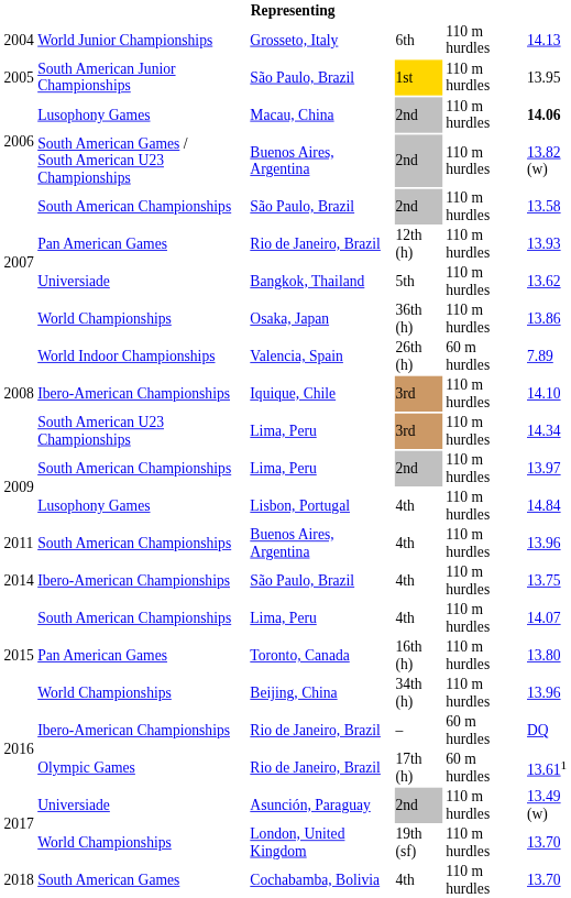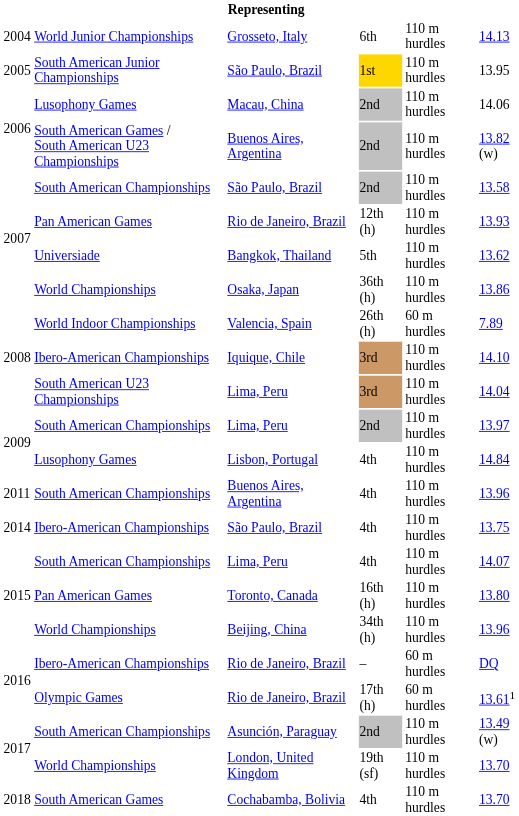 <table>
 <tr>
 <th colspan="6">Representing </th>
 </tr>
 <tr>
 <td>2004</td>
 <td><a href='#'>World Junior Championships</a></td>
 <td><a href='#'>Grosseto, Italy</a></td>
 <td>6th</td>
 <td>110 m hurdles</td>
 <td><a href='#'>14.13</a></td>
 </tr>
 <tr>
 <td>2005</td>
 <td><a href='#'>South American Junior Championships</a></td>
 <td><a href='#'>São Paulo, Brazil</a></td>
 <td bgcolor=gold>1st</td>
 <td>110 m hurdles</td>
 <td>13.95</td>
 </tr>
 <tr>
 <td rowspan=2>2006</td>
 <td><a href='#'>Lusophony Games</a></td>
 <td><a href='#'>Macau, China</a></td>
 <td bgcolor=silver>2nd</td>
 <td>110 m hurdles</td>
-<td><strong>14.06</strong></td>
+<td>14.06</td>
 </tr>
 <tr>
 <td><a href='#'>South American Games</a> /<br><a href='#'>South American U23 Championships</a></td>
 <td><a href='#'>Buenos Aires, Argentina</a></td>
 <td bgcolor=silver>2nd</td>
 <td>110 m hurdles</td>
 <td><a href='#'>13.82</a> (w)</td>
 </tr>
 <tr>
 <td rowspan=4>2007</td>
 <td><a href='#'>South American Championships</a></td>
 <td><a href='#'>São Paulo, Brazil</a></td>
 <td bgcolor=silver>2nd</td>
 <td>110 m hurdles</td>
 <td><a href='#'>13.58</a></td>
 </tr>
 <tr>
 <td><a href='#'>Pan American Games</a></td>
 <td><a href='#'>Rio de Janeiro, Brazil</a></td>
 <td>12th (h)</td>
 <td>110 m hurdles</td>
 <td><a href='#'>13.93</a></td>
 </tr>
 <tr>
 <td><a href='#'>Universiade</a></td>
 <td><a href='#'>Bangkok, Thailand</a></td>
 <td>5th</td>
 <td>110 m hurdles</td>
 <td><a href='#'>13.62</a></td>
 </tr>
 <tr>
 <td><a href='#'>World Championships</a></td>
 <td><a href='#'>Osaka, Japan</a></td>
 <td>36th (h)</td>
 <td>110 m hurdles</td>
 <td><a href='#'>13.86</a></td>
 </tr>
 <tr>
 <td rowspan=3>2008</td>
 <td><a href='#'>World Indoor Championships</a></td>
 <td><a href='#'>Valencia, Spain</a></td>
 <td>26th (h)</td>
 <td>60 m hurdles</td>
 <td><a href='#'>7.89</a></td>
 </tr>
 <tr>
 <td><a href='#'>Ibero-American Championships</a></td>
 <td><a href='#'>Iquique, Chile</a></td>
 <td bgcolor=cc9966>3rd</td>
 <td>110 m hurdles</td>
 <td><a href='#'>14.10</a></td>
 </tr>
 <tr>
 <td><a href='#'>South American U23 Championships</a></td>
 <td><a href='#'>Lima, Peru</a></td>
 <td bgcolor=cc9966>3rd</td>
 <td>110 m hurdles</td>
-<td><a href='#'>14.34</a></td>
+<td><a href='#'>14.04</a></td>
 </tr>
 <tr>
 <td rowspan=2>2009</td>
 <td><a href='#'>South American Championships</a></td>
 <td><a href='#'>Lima, Peru</a></td>
 <td bgcolor=silver>2nd</td>
 <td>110 m hurdles</td>
 <td><a href='#'>13.97</a></td>
 </tr>
 <tr>
 <td><a href='#'>Lusophony Games</a></td>
 <td><a href='#'>Lisbon, Portugal</a></td>
 <td>4th</td>
 <td>110 m hurdles</td>
 <td><a href='#'>14.84</a></td>
 </tr>
 <tr>
 <td>2011</td>
 <td><a href='#'>South American Championships</a></td>
 <td><a href='#'>Buenos Aires, Argentina</a></td>
 <td>4th</td>
 <td>110 m hurdles</td>
 <td><a href='#'>13.96</a></td>
 </tr>
 <tr>
 <td>2014</td>
 <td><a href='#'>Ibero-American Championships</a></td>
 <td><a href='#'>São Paulo, Brazil</a></td>
 <td>4th</td>
 <td>110 m hurdles</td>
 <td><a href='#'>13.75</a></td>
 </tr>
 <tr>
 <td rowspan=3>2015</td>
 <td><a href='#'>South American Championships</a></td>
 <td><a href='#'>Lima, Peru</a></td>
 <td>4th</td>
 <td>110 m hurdles</td>
 <td><a href='#'>14.07</a></td>
 </tr>
 <tr>
 <td><a href='#'>Pan American Games</a></td>
 <td><a href='#'>Toronto, Canada</a></td>
 <td>16th (h)</td>
 <td>110 m hurdles</td>
 <td><a href='#'>13.80</a></td>
 </tr>
 <tr>
 <td><a href='#'>World Championships</a></td>
 <td><a href='#'>Beijing, China</a></td>
 <td>34th (h)</td>
 <td>110 m hurdles</td>
 <td><a href='#'>13.96</a></td>
 </tr>
 <tr>
 <td rowspan=2>2016</td>
 <td><a href='#'>Ibero-American Championships</a></td>
 <td><a href='#'>Rio de Janeiro, Brazil</a></td>
 <td>–</td>
 <td>60 m hurdles</td>
 <td><a href='#'>DQ</a></td>
 </tr>
 <tr>
 <td><a href='#'>Olympic Games</a></td>
 <td><a href='#'>Rio de Janeiro, Brazil</a></td>
 <td>17th (h)</td>
 <td>60 m hurdles</td>
 <td><a href='#'>	13.61</a><sup>1</sup></td>
 </tr>
 <tr>
 <td rowspan=2>2017</td>
-<td><a href='#'>Universiade</a></td>
+<td><a href='#'>South American Championships</a></td>
 <td><a href='#'>Asunción, Paraguay</a></td>
 <td bgcolor=silver>2nd</td>
 <td>110 m hurdles</td>
 <td><a href='#'>13.49</a> (w)</td>
 </tr>
 <tr>
 <td><a href='#'>World Championships</a></td>
 <td><a href='#'>London, United Kingdom</a></td>
 <td>19th (sf)</td>
 <td>110 m hurdles</td>
 <td><a href='#'>13.70</a></td>
 </tr>
 <tr>
 <td>2018</td>
 <td><a href='#'>South American Games</a></td>
 <td><a href='#'>Cochabamba, Bolivia</a></td>
 <td>4th</td>
 <td>110 m hurdles</td>
 <td><a href='#'>13.70</a></td>
 </tr>
 </table>
